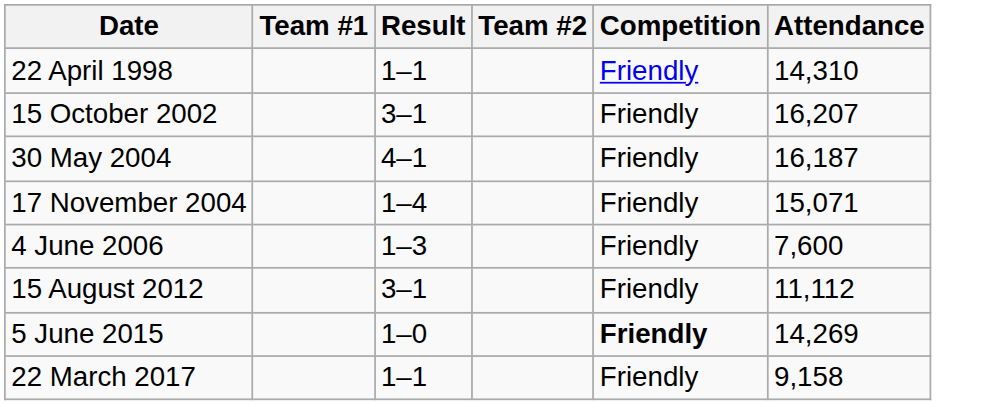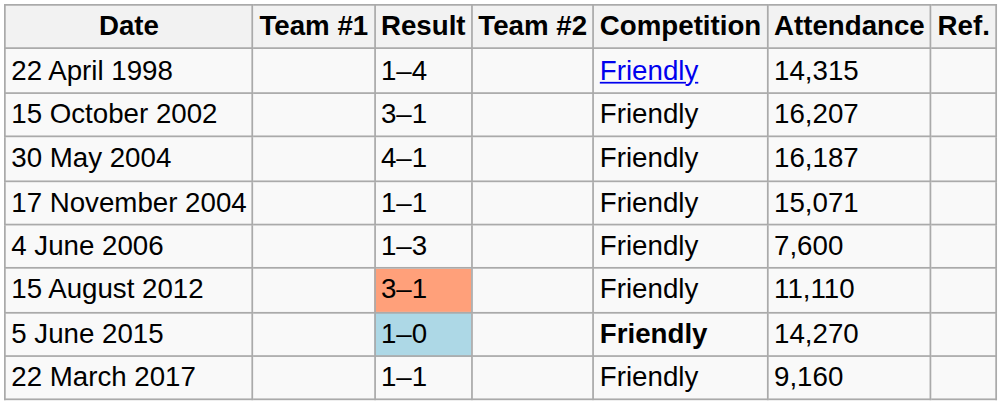 <table class="wikitable">
 <tr>
 <th scope=col>Date</th>
 <th scope=col>Team #1</th>
 <th scope=col>Result</th>
 <th scope=col>Team #2</th>
 <th scope=col>Competition</th>
 <th scope=col>Attendance</th>
+<th scope=col>Ref.</th>
 </tr>
 <tr>
 <td scope=row>22 April 1998</td>
 <td align=right></td>
-<td>1–1</td>
+<td>1–4</td>
 <td></td>
 <td><a href='#'>Friendly</a></td>
-<td>14,310</td>
+<td>14,315</td>
+<td></td>
 </tr>
 <tr>
 <td scope=row>15 October 2002</td>
 <td align=right></td>
 <td>3–1</td>
 <td></td>
 <td>Friendly</td>
 <td>16,207</td>
+<td></td>
 </tr>
 <tr>
 <td scope=row>30 May 2004</td>
 <td align=right></td>
 <td>4–1</td>
 <td></td>
 <td>Friendly</td>
 <td>16,187</td>
+<td></td>
 </tr>
 <tr>
 <td scope=row>17 November 2004</td>
 <td align=right></td>
-<td>1–4</td>
+<td>1–1</td>
 <td></td>
 <td>Friendly</td>
 <td>15,071</td>
+<td></td>
 </tr>
 <tr>
 <td scope=row>4 June 2006</td>
 <td align=right></td>
 <td>1–3</td>
 <td></td>
 <td>Friendly</td>
 <td>7,600</td>
+<td></td>
 </tr>
 <tr>
 <td scope=row>15 August 2012</td>
 <td align=right></td>
-<td>3–1</td>
+<td style="background: lightsalmon;">3–1</td>
 <td></td>
 <td>Friendly</td>
-<td>11,112</td>
+<td>11,110</td>
+<td></td>
 </tr>
 <tr>
 <td scope=row>5 June 2015</td>
 <td align=right></td>
-<td>1–0</td>
+<td style="background: lightblue;">1–0</td>
 <td></td>
 <td><strong>Friendly</strong></td>
-<td>14,269</td>
+<td>14,270</td>
+<td></td>
 </tr>
 <tr>
 <td scope=row>22 March 2017</td>
 <td align=right></td>
 <td>1–1</td>
 <td></td>
 <td>Friendly</td>
-<td>9,158</td>
+<td>9,160</td>
+<td></td>
 </tr>
 </table>
